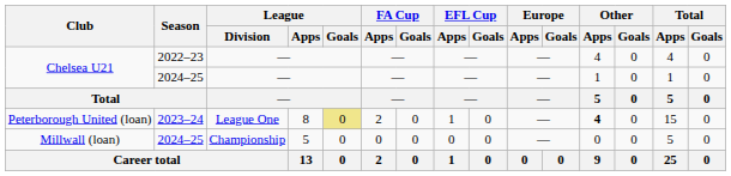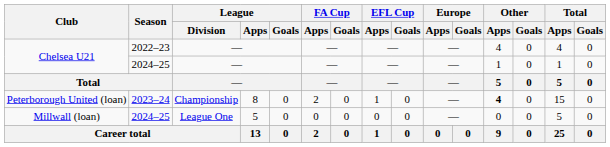 <table class="wikitable" style="text-align: center;">
 <tr>
 <th rowspan=2>Club</th>
 <th rowspan=2>Season</th>
 <th colspan=3>League</th>
 <th colspan=2><a href='#'>FA Cup</a></th>
 <th colspan=2><a href='#'>EFL Cup</a></th>
 <th colspan=2>Europe</th>
 <th colspan=2>Other</th>
 <th colspan=2>Total</th>
 </tr>
 <tr>
 <th>Division</th>
 <th>Apps</th>
 <th>Goals</th>
 <th>Apps</th>
 <th>Goals</th>
 <th>Apps</th>
 <th>Goals</th>
 <th>Apps</th>
 <th>Goals</th>
 <th>Apps</th>
 <th>Goals</th>
 <th>Apps</th>
 <th>Goals</th>
 </tr>
 <tr>
 <td rowspan=2><a href='#'>Chelsea U21</a></td>
 <td>2022–23</td>
 <td colspan=3>—</td>
 <td colspan=2>—</td>
 <td colspan=2>—</td>
 <td colspan=2>—</td>
 <td>4</td>
 <td>0</td>
 <td>4</td>
 <td>0</td>
 </tr>
 <tr>
 <td>2024–25</td>
 <td colspan=3>—</td>
 <td colspan=2>—</td>
 <td colspan=2>—</td>
 <td colspan=2>—</td>
 <td>1</td>
 <td>0</td>
 <td>1</td>
 <td>0</td>
 </tr>
 <tr>
 <th colspan=2>Total</th>
 <th colspan=3>—</th>
 <th colspan=2>—</th>
 <th colspan=2>—</th>
 <th colspan=2>—</th>
 <th>5</th>
 <th>0</th>
 <th>5</th>
 <th>0</th>
 </tr>
 <tr>
 <td><a href='#'>Peterborough United</a> (loan)</td>
 <td><a href='#'>2023–24</a></td>
-<td><a href='#'>League One</a></td>
+<td><a href='#'>Championship</a></td>
 <td>8</td>
-<td style="background: khaki;">0</td>
+<td>0</td>
 <td>2</td>
 <td>0</td>
 <td>1</td>
 <td>0</td>
 <td colspan=2>—</td>
 <td><strong>4</strong></td>
 <td>0</td>
 <td>15</td>
 <td>0</td>
 </tr>
 <tr>
 <td><a href='#'>Millwall</a> (loan)</td>
 <td><a href='#'>2024–25</a></td>
-<td><a href='#'>Championship</a></td>
+<td><a href='#'>League One</a></td>
 <td>5</td>
 <td>0</td>
 <td>0</td>
 <td>0</td>
 <td>0</td>
 <td>0</td>
 <td colspan=2>—</td>
 <td>0</td>
 <td>0</td>
 <td>5</td>
 <td>0</td>
 </tr>
 <tr>
 <th colspan=3>Career total</th>
 <th>13</th>
 <th>0</th>
 <th>2</th>
 <th>0</th>
 <th>1</th>
 <th>0</th>
 <th>0</th>
 <th>0</th>
 <th>9</th>
 <th>0</th>
 <th>25</th>
 <th>0</th>
 </tr>
 </table>
